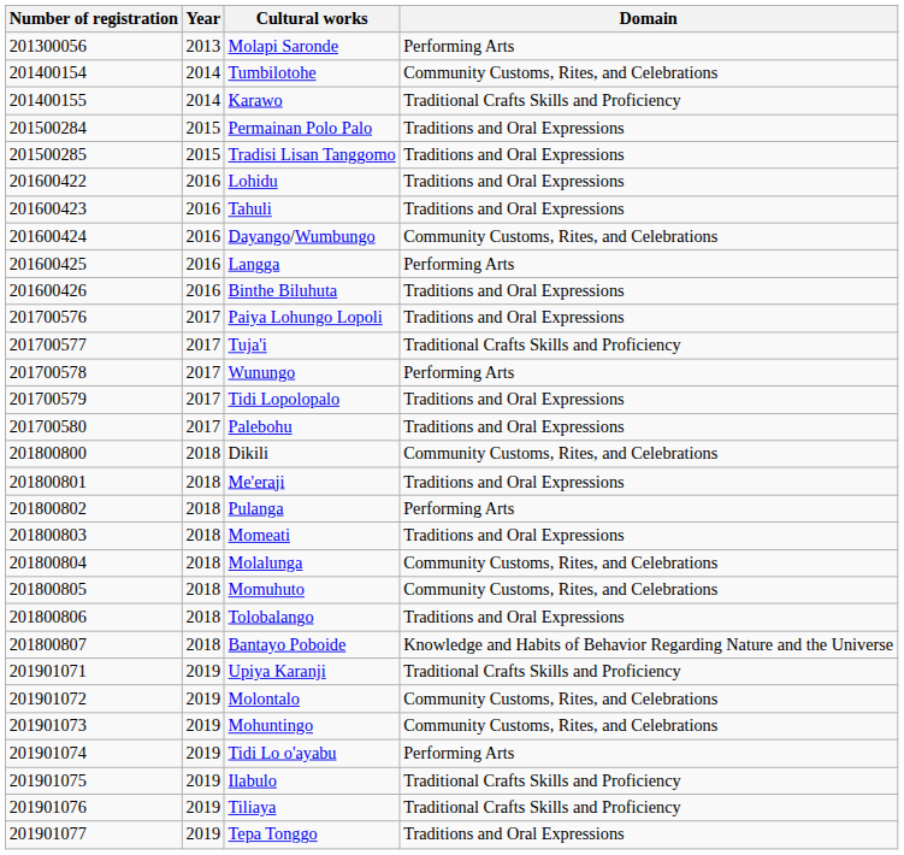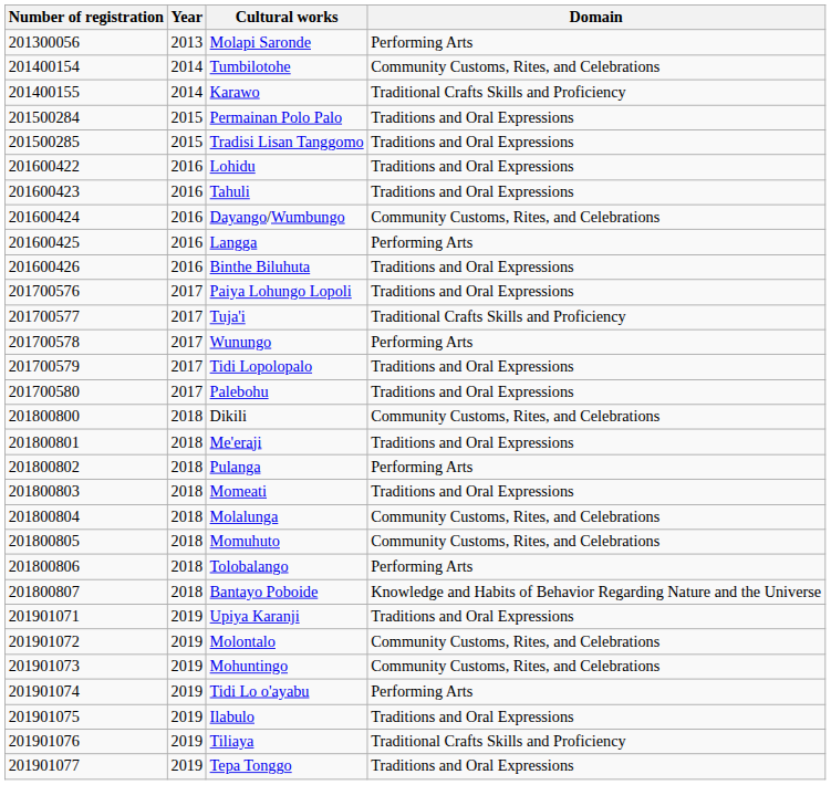 <table class = "wikitable sortable">
 <tr>
 <th>Number of registration</th>
 <th>Year</th>
 <th>Cultural works</th>
 <th>Domain</th>
 </tr>
 <tr>
 <td>201300056</td>
 <td>2013</td>
 <td><a href='#'>Molapi Saronde</a></td>
 <td>Performing Arts</td>
 </tr>
 <tr>
 <td>201400154</td>
 <td>2014</td>
 <td><a href='#'>Tumbilotohe</a></td>
 <td>Community Customs, Rites, and Celebrations</td>
 </tr>
 <tr>
 <td>201400155</td>
 <td>2014</td>
 <td><a href='#'>Karawo</a></td>
 <td>Traditional Crafts Skills and Proficiency</td>
 </tr>
 <tr>
 <td>201500284</td>
 <td>2015</td>
 <td><a href='#'>Permainan Polo Palo</a></td>
 <td>Traditions and Oral Expressions</td>
 </tr>
 <tr>
 <td>201500285</td>
 <td>2015</td>
 <td><a href='#'>Tradisi Lisan Tanggomo</a></td>
 <td>Traditions and Oral Expressions</td>
 </tr>
 <tr>
 <td>201600422</td>
 <td>2016</td>
 <td><a href='#'>Lohidu</a></td>
 <td>Traditions and Oral Expressions</td>
 </tr>
 <tr>
 <td>201600423</td>
 <td>2016</td>
 <td><a href='#'>Tahuli</a></td>
 <td>Traditions and Oral Expressions</td>
 </tr>
 <tr>
 <td>201600424</td>
 <td>2016</td>
 <td><a href='#'>Dayango</a>/<a href='#'>Wumbungo</a></td>
 <td>Community Customs, Rites, and Celebrations</td>
 </tr>
 <tr>
 <td>201600425</td>
 <td>2016</td>
 <td><a href='#'>Langga</a></td>
 <td>Performing Arts</td>
 </tr>
 <tr>
 <td>201600426</td>
 <td>2016</td>
 <td><a href='#'>Binthe Biluhuta</a></td>
 <td>Traditions and Oral Expressions</td>
 </tr>
 <tr>
 <td>201700576</td>
 <td>2017</td>
 <td><a href='#'>Paiya Lohungo Lopoli</a></td>
 <td>Traditions and Oral Expressions</td>
 </tr>
 <tr>
 <td>201700577</td>
 <td>2017</td>
 <td><a href='#'>Tuja'i</a></td>
 <td>Traditional Crafts Skills and Proficiency</td>
 </tr>
 <tr>
 <td>201700578</td>
 <td>2017</td>
 <td><a href='#'>Wunungo</a></td>
 <td>Performing Arts</td>
 </tr>
 <tr>
 <td>201700579</td>
 <td>2017</td>
 <td><a href='#'>Tidi Lopolopalo</a></td>
 <td>Traditions and Oral Expressions</td>
 </tr>
 <tr>
 <td>201700580</td>
 <td>2017</td>
 <td><a href='#'>Palebohu</a></td>
 <td>Traditions and Oral Expressions</td>
 </tr>
 <tr>
 <td>201800800</td>
 <td>2018</td>
 <td>Dikili</td>
 <td>Community Customs, Rites, and Celebrations</td>
 </tr>
 <tr>
 <td>201800801</td>
 <td>2018</td>
 <td><a href='#'>Me'eraji</a></td>
 <td>Traditions and Oral Expressions</td>
 </tr>
 <tr>
 <td>201800802</td>
 <td>2018</td>
 <td><a href='#'>Pulanga</a></td>
 <td>Performing Arts</td>
 </tr>
 <tr>
 <td>201800803</td>
 <td>2018</td>
 <td><a href='#'>Momeati</a></td>
 <td>Traditions and Oral Expressions</td>
 </tr>
 <tr>
 <td>201800804</td>
 <td>2018</td>
 <td><a href='#'>Molalunga</a></td>
 <td>Community Customs, Rites, and Celebrations</td>
 </tr>
 <tr>
 <td>201800805</td>
 <td>2018</td>
 <td><a href='#'>Momuhuto</a></td>
 <td>Community Customs, Rites, and Celebrations</td>
 </tr>
 <tr>
 <td>201800806</td>
 <td>2018</td>
 <td><a href='#'>Tolobalango</a></td>
-<td>Traditions and Oral Expressions</td>
+<td>Performing Arts</td>
 </tr>
 <tr>
 <td>201800807</td>
 <td>2018</td>
 <td><a href='#'>Bantayo Poboide</a></td>
 <td>Knowledge and Habits of Behavior Regarding Nature and the Universe</td>
 </tr>
 <tr>
 <td>201901071</td>
 <td>2019</td>
 <td><a href='#'>Upiya Karanji</a></td>
-<td>Traditional Crafts Skills and Proficiency</td>
+<td>Traditions and Oral Expressions</td>
 </tr>
 <tr>
 <td>201901072</td>
 <td>2019</td>
 <td><a href='#'>Molontalo</a></td>
 <td>Community Customs, Rites, and Celebrations</td>
 </tr>
 <tr>
 <td>201901073</td>
 <td>2019</td>
 <td><a href='#'>Mohuntingo</a></td>
 <td>Community Customs, Rites, and Celebrations</td>
 </tr>
 <tr>
 <td>201901074</td>
 <td>2019</td>
 <td><a href='#'>Tidi Lo o'ayabu</a></td>
 <td>Performing Arts</td>
 </tr>
 <tr>
 <td>201901075</td>
 <td>2019</td>
 <td><a href='#'>Ilabulo</a></td>
-<td>Traditional Crafts Skills and Proficiency</td>
+<td>Traditions and Oral Expressions</td>
 </tr>
 <tr>
 <td>201901076</td>
 <td>2019</td>
 <td><a href='#'>Tiliaya</a></td>
 <td>Traditional Crafts Skills and Proficiency</td>
 </tr>
 <tr>
 <td>201901077</td>
 <td>2019</td>
 <td><a href='#'>Tepa Tonggo</a></td>
 <td>Traditions and Oral Expressions</td>
 </tr>
 </table>
